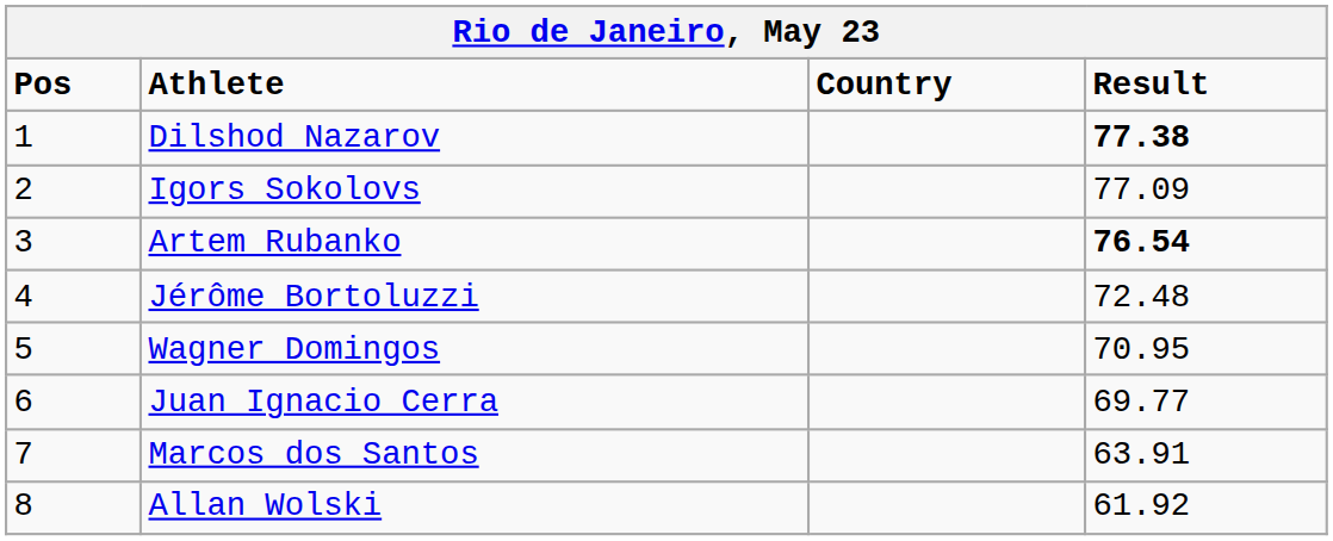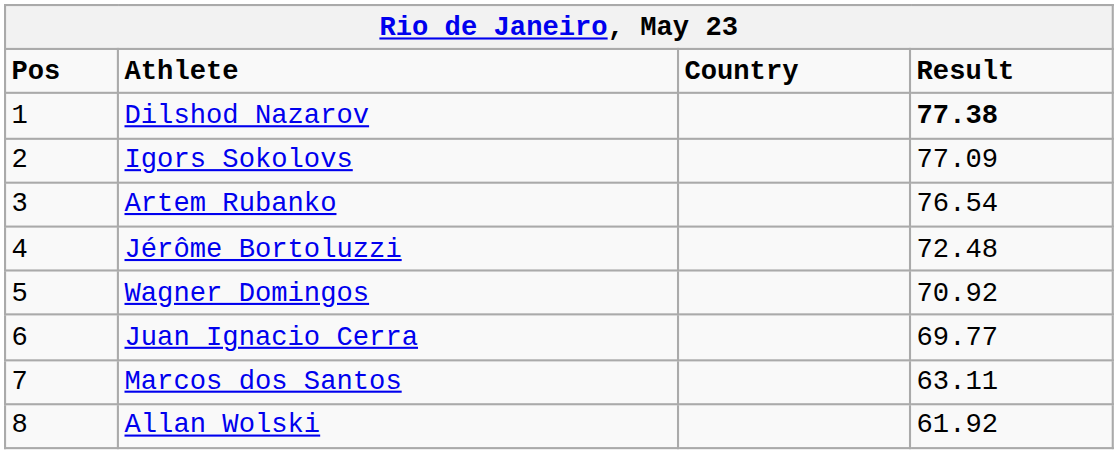 <table class="wikitable collapsible collapsed" width="42%">
 <tr>
 <th colspan="4"> <a href='#'>Rio de Janeiro</a>, May 23</th>
 </tr>
 <tr>
 <td><strong>Pos</strong></td>
 <td><strong>Athlete</strong></td>
 <td><strong>Country</strong></td>
 <td><strong>Result</strong></td>
 </tr>
 <tr>
 <td>1</td>
 <td><a href='#'>Dilshod Nazarov</a></td>
 <td></td>
 <td><strong>77.38</strong></td>
 </tr>
 <tr>
 <td>2</td>
 <td><a href='#'>Igors Sokolovs</a></td>
 <td></td>
 <td>77.09</td>
 </tr>
 <tr>
 <td>3</td>
 <td><a href='#'>Artem Rubanko</a></td>
 <td></td>
-<td><strong>76.54</strong></td>
+<td>76.54</td>
 </tr>
 <tr>
 <td>4</td>
 <td><a href='#'>Jérôme Bortoluzzi</a></td>
 <td></td>
 <td>72.48</td>
 </tr>
 <tr>
 <td>5</td>
 <td><a href='#'>Wagner Domingos</a></td>
 <td></td>
-<td>70.95</td>
+<td>70.92</td>
 </tr>
 <tr>
 <td>6</td>
 <td><a href='#'>Juan Ignacio Cerra</a></td>
 <td></td>
 <td>69.77</td>
 </tr>
 <tr>
 <td>7</td>
 <td><a href='#'>Marcos dos Santos</a></td>
 <td></td>
-<td>63.91</td>
+<td>63.11</td>
 </tr>
 <tr>
 <td>8</td>
 <td><a href='#'>Allan Wolski</a></td>
 <td></td>
 <td>61.92</td>
 </tr>
 </table>
